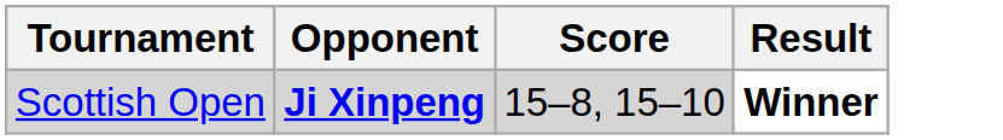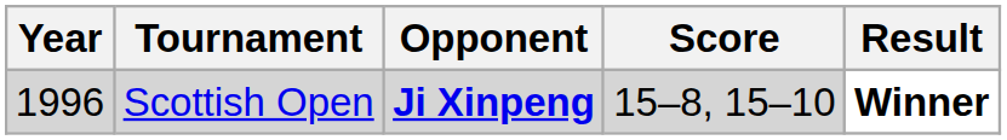 <table class="sortable wikitable" style="font-size: 90%;">
 <tr>
+<th>Year</th>
 <th>Tournament</th>
 <th>Opponent</th>
 <th>Score</th>
 <th>Result</th>
 </tr>
 <tr style="background:#D5D5D5">
+<td align="center">1996</td>
 <td align="left"><a href='#'>Scottish Open</a></td>
 <td align="left"><strong> <a href='#'>Ji Xinpeng</a></strong></td>
 <td align="left">15–8, 15–10</td>
 <td style="text-align:left; background:white"> <strong>Winner</strong></td>
 </tr>
 </table>
